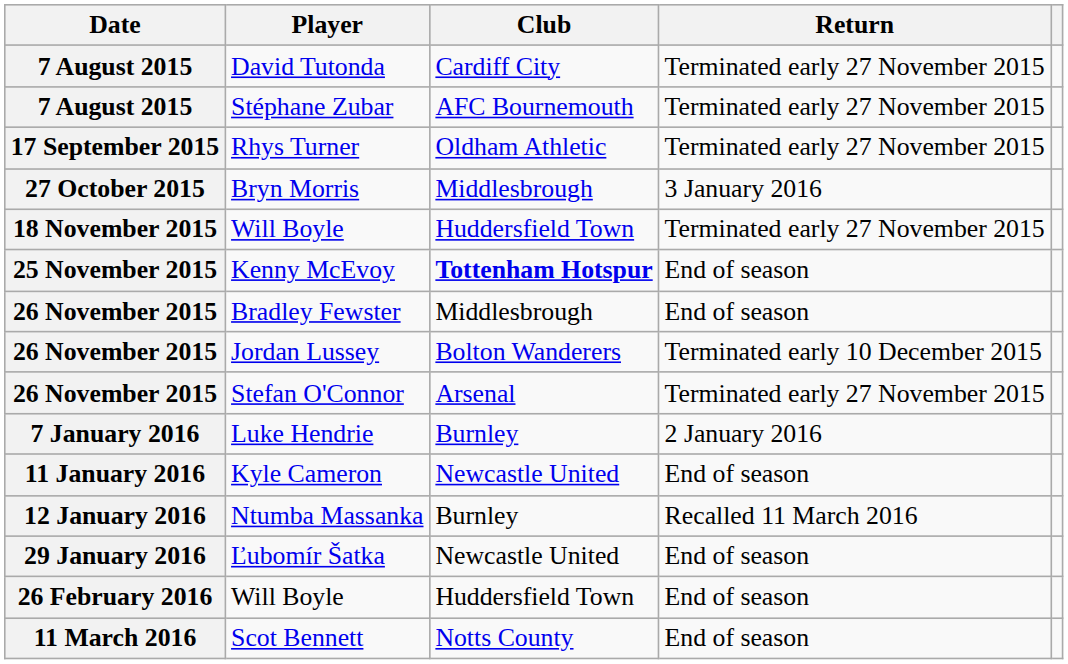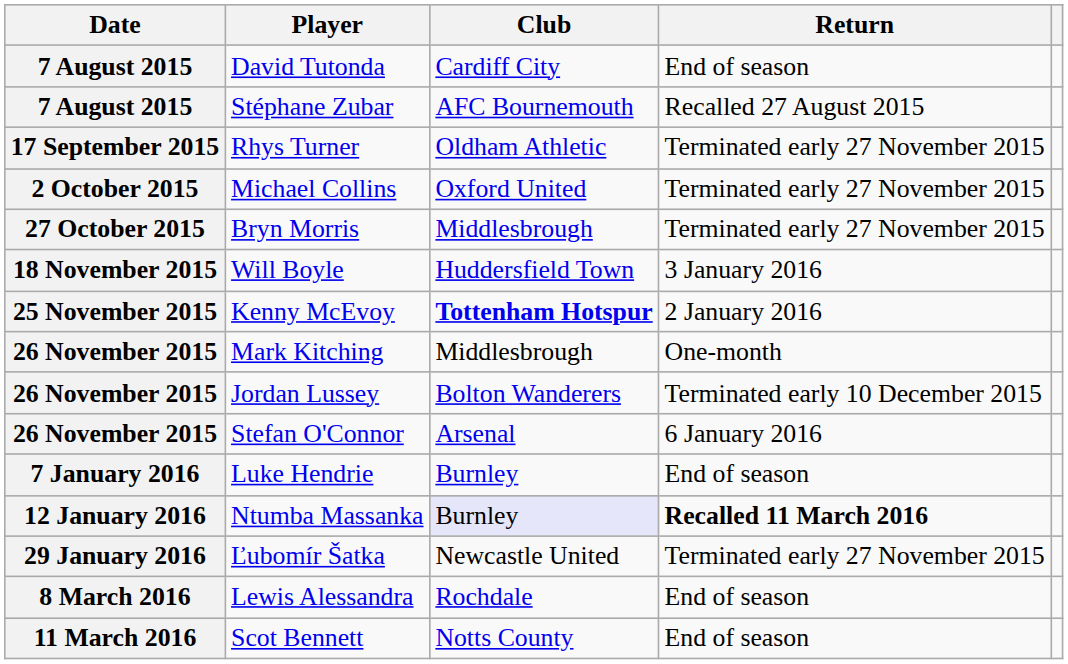 <table class="wikitable plainrowheaders">
 <tr>
 <th scope=col>Date</th>
 <th scope=col>Player</th>
 <th scope=col>Club</th>
 <th scope=col>Return</th>
 <th scope=col class=unsortable></th>
 </tr>
 <tr>
 <th scope=row>7 August 2015</th>
 <td><a href='#'>David Tutonda</a></td>
 <td><a href='#'>Cardiff City</a></td>
-<td>Terminated early 27 November 2015</td>
+<td>End of season</td>
 <td style="text-align:center;"></td>
 </tr>
 <tr>
 <th scope=row>7 August 2015</th>
 <td><a href='#'>Stéphane Zubar</a></td>
 <td><a href='#'>AFC Bournemouth</a></td>
-<td>Terminated early 27 November 2015</td>
+<td>Recalled 27 August 2015</td>
 <td style="text-align:center;"></td>
 </tr>
 <tr>
 <th scope=row>17 September 2015</th>
 <td><a href='#'>Rhys Turner</a></td>
 <td><a href='#'>Oldham Athletic</a></td>
 <td>Terminated early 27 November 2015</td>
 <td style="text-align:center;"></td>
 </tr>
 <tr>
+<th scope=row>2 October 2015</th>
+<td><a href='#'>Michael Collins</a></td>
+<td><a href='#'>Oxford United</a></td>
+<td>Terminated early 27 November 2015</td>
+<td style="text-align:center;"></td>
+</tr>
+<tr>
 <th scope=row>27 October 2015</th>
 <td><a href='#'>Bryn Morris</a></td>
 <td><a href='#'>Middlesbrough</a></td>
-<td>3 January 2016</td>
+<td>Terminated early 27 November 2015</td>
 <td style="text-align:center;"></td>
 </tr>
 <tr>
 <th scope=row>18 November 2015</th>
 <td><a href='#'>Will Boyle</a></td>
 <td><a href='#'>Huddersfield Town</a></td>
-<td>Terminated early 27 November 2015</td>
+<td>3 January 2016</td>
 <td style="text-align:center;"></td>
 </tr>
 <tr>
 <th scope=row>25 November 2015</th>
 <td><a href='#'>Kenny McEvoy</a></td>
 <td><strong><a href='#'>Tottenham Hotspur</a></strong></td>
-<td>End of season</td>
+<td>2 January 2016</td>
 <td style="text-align:center;"></td>
 </tr>
 <tr>
 <th scope=row>26 November 2015</th>
-<td><a href='#'>Bradley Fewster</a></td>
+<td><a href='#'>Mark Kitching</a></td>
 <td>Middlesbrough</td>
-<td>End of season</td>
+<td>One-month</td>
 <td style="text-align:center;"></td>
 </tr>
 <tr>
 <th scope=row>26 November 2015</th>
 <td><a href='#'>Jordan Lussey</a></td>
 <td><a href='#'>Bolton Wanderers</a></td>
 <td>Terminated early 10 December 2015</td>
 <td style="text-align:center;"></td>
 </tr>
 <tr>
 <th scope=row>26 November 2015</th>
 <td><a href='#'>Stefan O'Connor</a></td>
 <td><a href='#'>Arsenal</a></td>
-<td>Terminated early 27 November 2015</td>
+<td>6 January 2016</td>
 <td style="text-align:center;"></td>
 </tr>
 <tr>
 <th scope=row>7 January 2016</th>
 <td><a href='#'>Luke Hendrie</a></td>
 <td><a href='#'>Burnley</a></td>
-<td>2 January 2016</td>
-<td style="text-align:center;"></td>
-</tr>
-<tr>
-<th scope=row>11 January 2016</th>
-<td><a href='#'>Kyle Cameron</a></td>
-<td><a href='#'>Newcastle United</a></td>
 <td>End of season</td>
 <td style="text-align:center;"></td>
 </tr>
 <tr>
 <th scope=row>12 January 2016</th>
 <td><a href='#'>Ntumba Massanka</a></td>
-<td>Burnley</td>
-<td>Recalled 11 March 2016</td>
+<td style="background: lavender;">Burnley</td>
+<td><strong>Recalled 11 March 2016</strong></td>
 <td style="text-align:center;"></td>
 </tr>
 <tr>
 <th scope=row>29 January 2016</th>
 <td><a href='#'>Ľubomír Šatka</a></td>
 <td>Newcastle United</td>
-<td>End of season</td>
+<td>Terminated early 27 November 2015</td>
 <td style="text-align:center;"></td>
 </tr>
 <tr>
-<th scope=row>26 February 2016</th>
-<td>Will Boyle</td>
-<td>Huddersfield Town</td>
+<th scope=row>8 March 2016</th>
+<td><a href='#'>Lewis Alessandra</a></td>
+<td><a href='#'>Rochdale</a></td>
 <td>End of season</td>
 <td style="text-align:center;"></td>
 </tr>
 <tr>
 <th scope=row>11 March 2016</th>
 <td><a href='#'>Scot Bennett</a></td>
 <td><a href='#'>Notts County</a></td>
 <td>End of season</td>
 <td style="text-align:center;"></td>
 </tr>
 </table>
